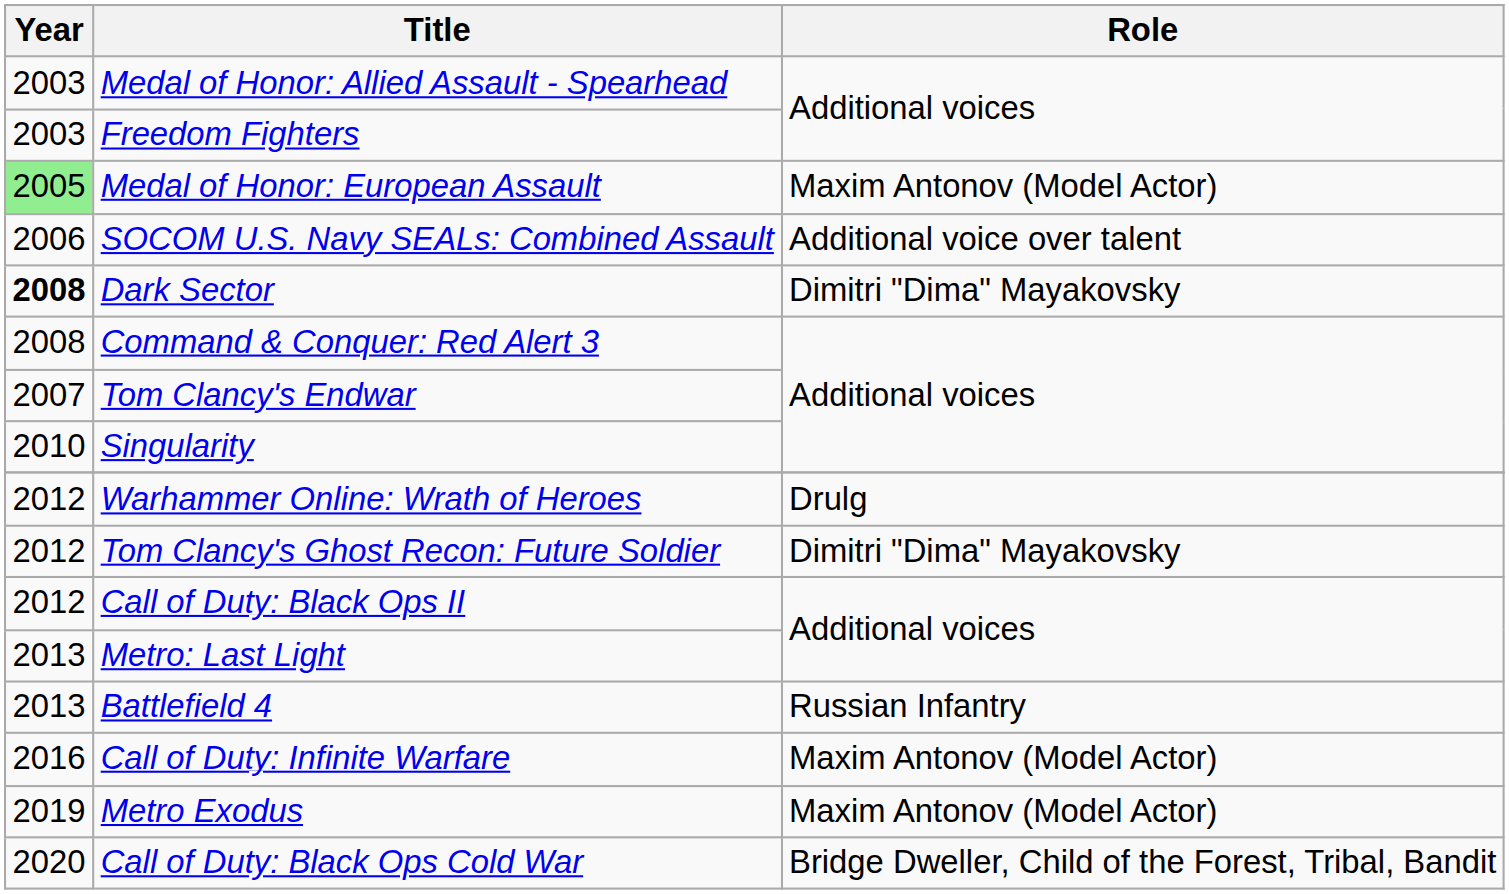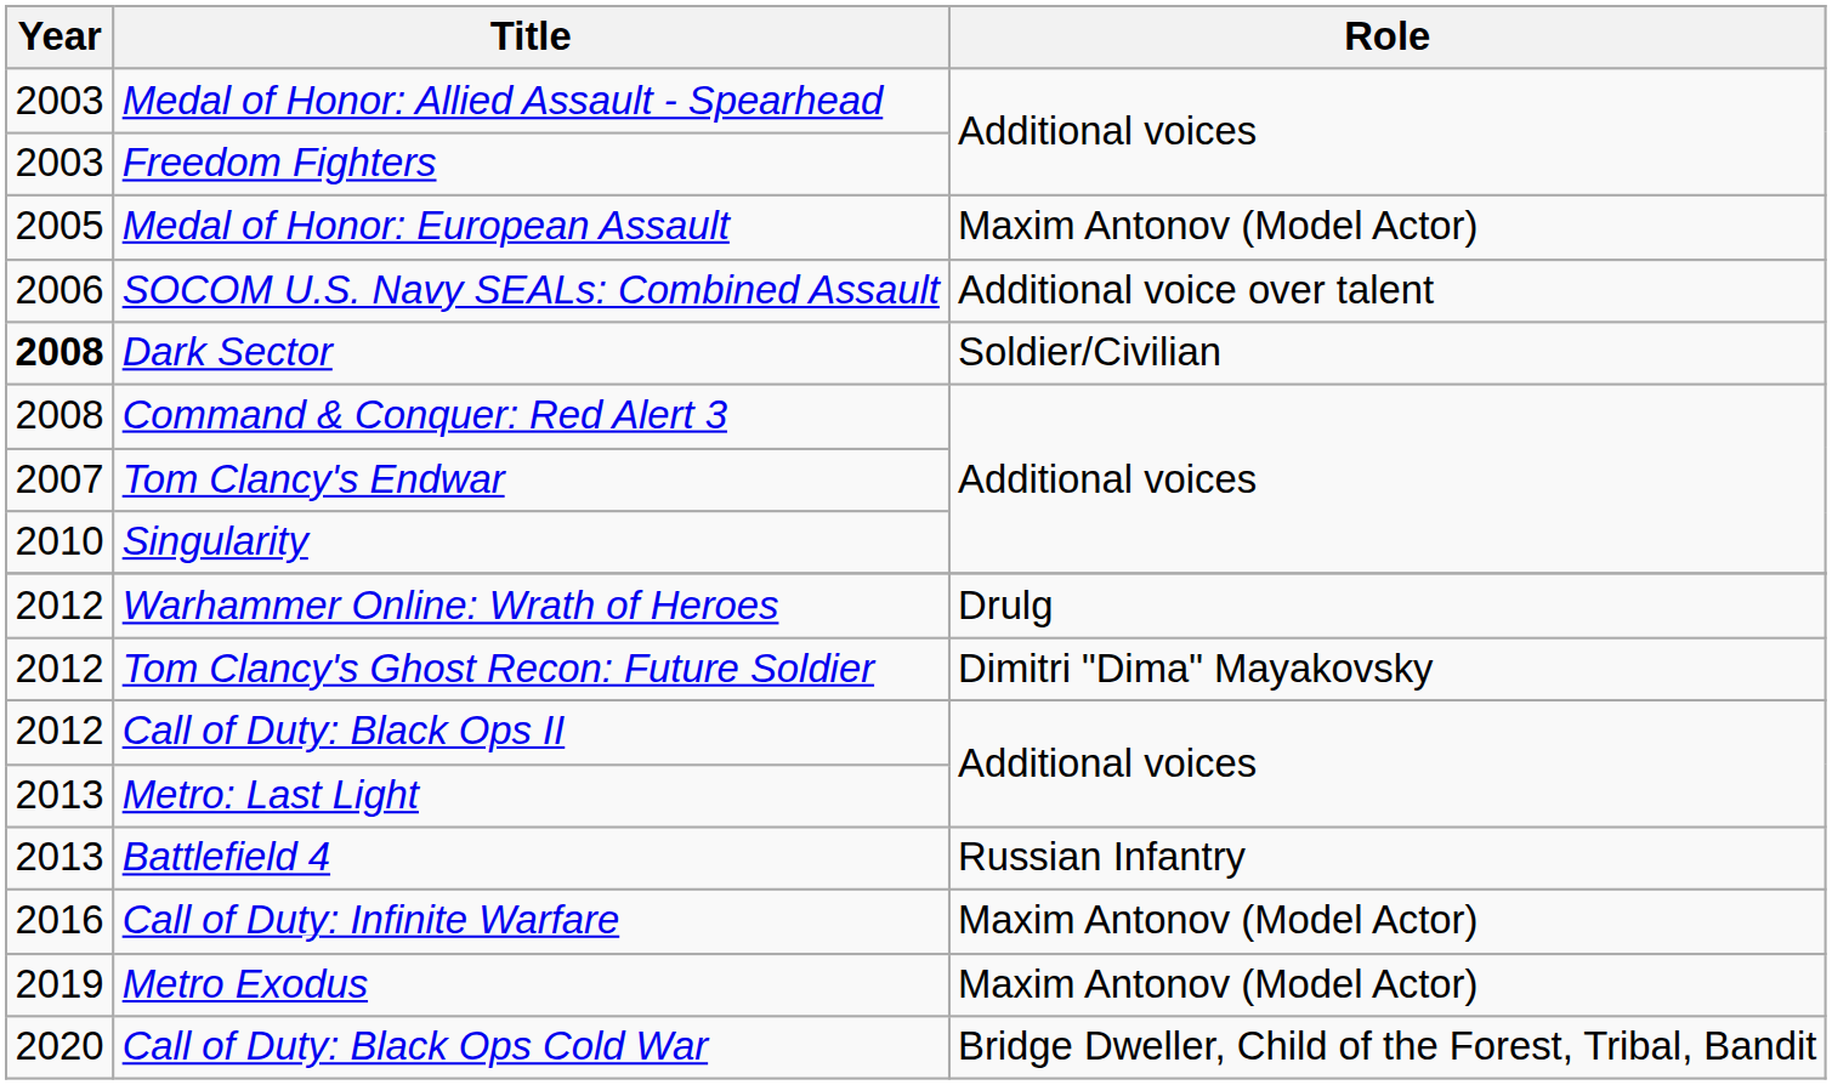 <table class="wikitable sortable" |}>
 <tr>
 <th>Year</th>
 <th>Title</th>
 <th>Role</th>
 </tr>
 <tr>
 <td>2003</td>
 <td><em><a href='#'>Medal of Honor: Allied Assault - Spearhead</a></em></td>
 <td rowspan="2">Additional voices</td>
 </tr>
 <tr>
 <td>2003</td>
 <td><em><a href='#'>Freedom Fighters</a></em></td>
 </tr>
 <tr>
-<td style="background: lightgreen;">2005</td>
+<td>2005</td>
 <td><em><a href='#'>Medal of Honor: European Assault</a></em></td>
 <td>Maxim Antonov (Model Actor)</td>
 </tr>
 <tr>
 <td>2006</td>
 <td><em><a href='#'>SOCOM U.S. Navy SEALs: Combined Assault</a></em></td>
 <td>Additional voice over talent</td>
 </tr>
 <tr>
 <td><strong>2008</strong></td>
 <td><em><a href='#'>Dark Sector</a></em></td>
-<td>Dimitri "Dima" Mayakovsky</td>
+<td>Soldier/Civilian</td>
 </tr>
 <tr>
 <td>2008</td>
 <td><em><a href='#'>Command & Conquer: Red Alert 3</a></em></td>
 <td rowspan="3">Additional voices</td>
 </tr>
 <tr>
 <td>2007</td>
 <td><em><a href='#'>Tom Clancy's Endwar</a></em></td>
 </tr>
 <tr>
 <td>2010</td>
 <td><em><a href='#'>Singularity</a></em></td>
 </tr>
 <tr>
 </tr>
 <tr>
 <td>2012</td>
 <td><em><a href='#'>Warhammer Online: Wrath of Heroes</a></em></td>
 <td>Drulg</td>
 </tr>
 <tr>
 <td>2012</td>
 <td><em><a href='#'>Tom Clancy's Ghost Recon: Future Soldier</a></em></td>
 <td>Dimitri "Dima" Mayakovsky</td>
 </tr>
 <tr>
 <td>2012</td>
 <td><em><a href='#'>Call of Duty: Black Ops II</a></em></td>
 <td rowspan="2">Additional voices</td>
 </tr>
 <tr>
 <td>2013</td>
 <td><em><a href='#'>Metro: Last Light</a></em></td>
 </tr>
 <tr>
 <td>2013</td>
 <td><em><a href='#'>Battlefield 4</a></em></td>
 <td>Russian Infantry</td>
 </tr>
 <tr>
 <td>2016</td>
 <td><em><a href='#'>Call of Duty: Infinite Warfare</a></em></td>
 <td>Maxim Antonov (Model Actor)</td>
 </tr>
 <tr>
 <td>2019</td>
 <td><em><a href='#'>Metro Exodus</a></em></td>
 <td>Maxim Antonov (Model Actor)</td>
 </tr>
 <tr>
 <td>2020</td>
 <td><em><a href='#'>Call of Duty: Black Ops Cold War</a></em></td>
 <td>Bridge Dweller, Child of the Forest, Tribal, Bandit</td>
 </tr>
 </table>
